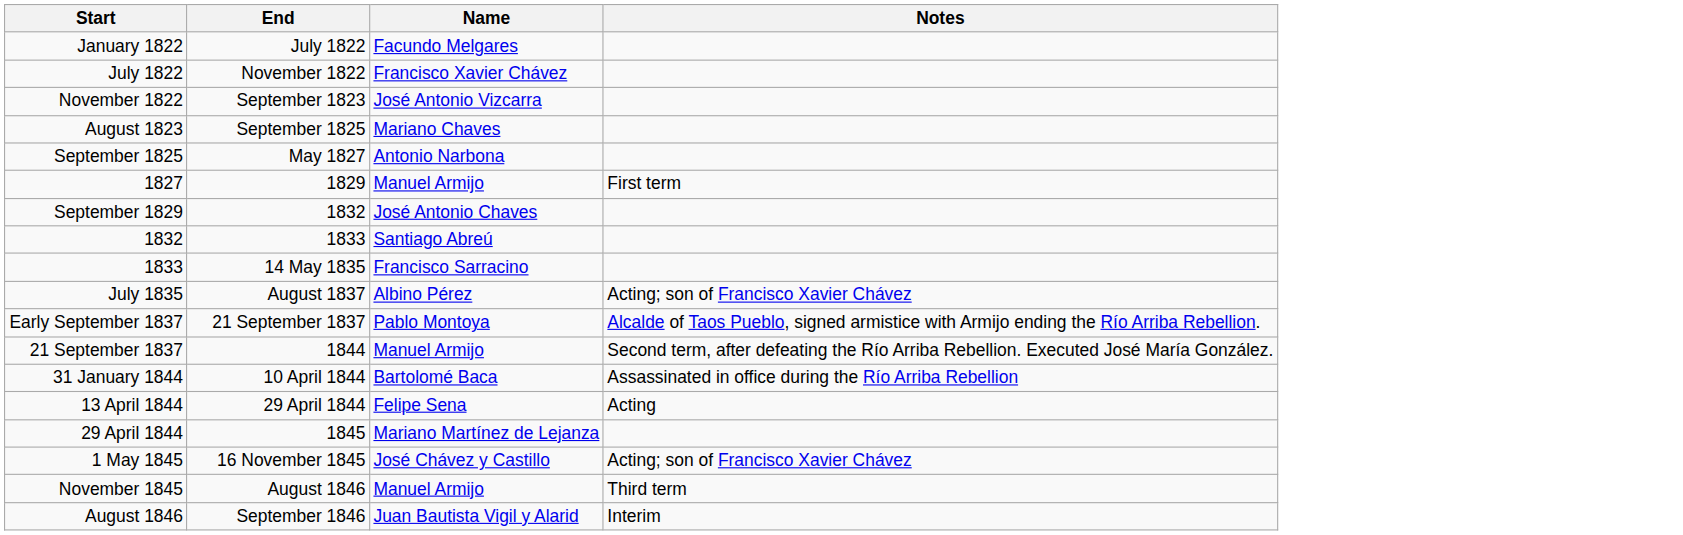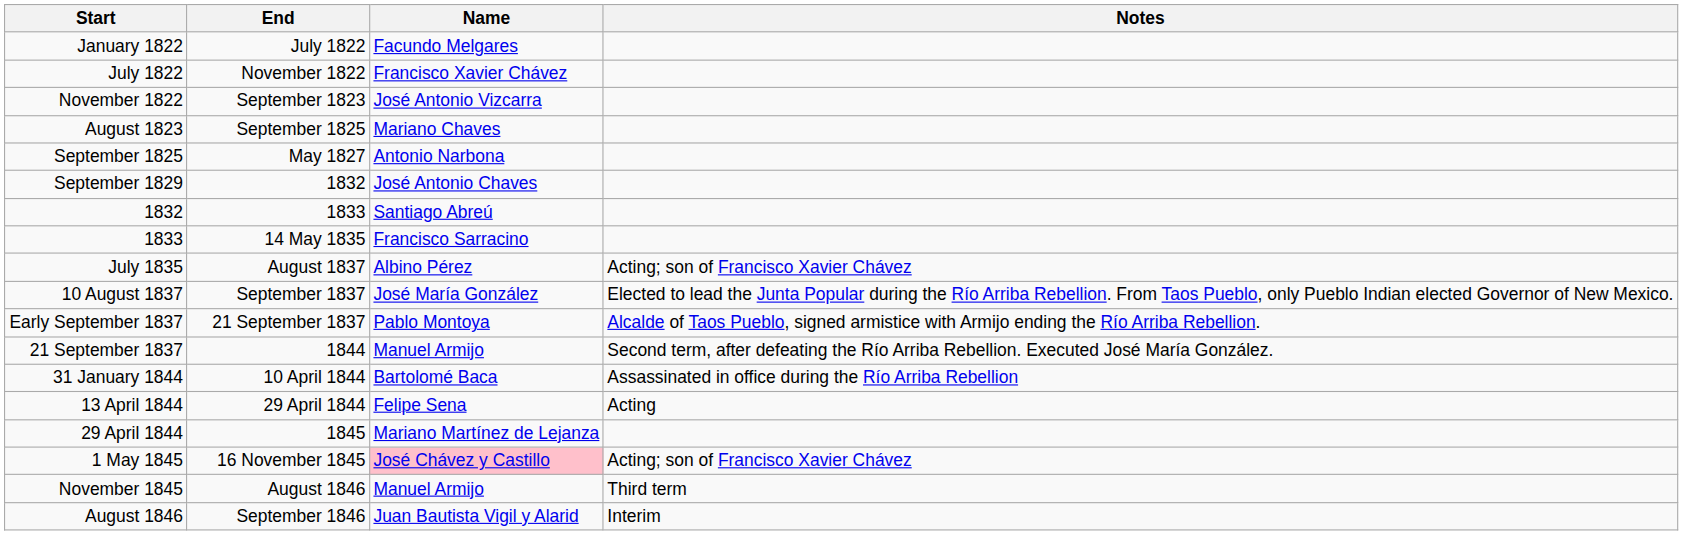 <table class=wikitable>
 <tr>
 <th style="width:10em">Start</th>
 <th style="width:10em">End</th>
 <th>Name</th>
 <th>Notes</th>
 </tr>
 <tr>
 <td style="text-align:right">January 1822</td>
 <td style="text-align:right">July 1822</td>
 <td><a href='#'>Facundo Melgares</a></td>
 <td></td>
 </tr>
 <tr>
 <td style="text-align:right">July 1822</td>
 <td style="text-align:right">November 1822</td>
 <td><a href='#'>Francisco Xavier Chávez</a></td>
 <td></td>
 </tr>
 <tr>
 <td style="text-align:right">November 1822</td>
 <td style="text-align:right">September 1823</td>
 <td><a href='#'>José Antonio Vizcarra</a></td>
 <td></td>
 </tr>
 <tr>
 <td style="text-align:right">August 1823</td>
 <td style="text-align:right">September 1825</td>
 <td><a href='#'>Mariano Chaves</a></td>
 <td></td>
 </tr>
 <tr>
 <td style="text-align:right">September 1825</td>
 <td style="text-align:right">May 1827</td>
 <td><a href='#'>Antonio Narbona</a></td>
 <td></td>
 </tr>
 <tr>
-<td style="text-align:right">1827</td>
-<td style="text-align:right">1829</td>
-<td><a href='#'>Manuel Armijo</a></td>
-<td>First term</td>
-</tr>
-<tr>
 <td style="text-align:right">September 1829</td>
 <td style="text-align:right">1832</td>
 <td><a href='#'>José Antonio Chaves</a></td>
 <td></td>
 </tr>
 <tr>
 <td style="text-align:right">1832</td>
 <td style="text-align:right">1833</td>
 <td><a href='#'>Santiago Abreú</a></td>
 <td></td>
 </tr>
 <tr>
 <td style="text-align:right">1833</td>
 <td style="text-align:right">14 May 1835</td>
 <td><a href='#'>Francisco Sarracino</a></td>
 <td></td>
 </tr>
 <tr>
 <td style="text-align:right">July 1835</td>
 <td style="text-align:right">August 1837</td>
 <td><a href='#'>Albino Pérez</a></td>
 <td>Acting; son of <a href='#'>Francisco Xavier Chávez</a></td>
+</tr>
+<tr>
+<td style="text-align:right">10 August 1837</td>
+<td style="text-align:right">September 1837</td>
+<td><a href='#'>José María González</a></td>
+<td>Elected to lead the <a href='#'>Junta Popular</a> during the <a href='#'>Río Arriba Rebellion</a>. From <a href='#'>Taos Pueblo</a>, only Pueblo Indian elected Governor of New Mexico.</td>
 </tr>
 <tr>
 <td style="text-align:right">Early September 1837</td>
 <td style="text-align:right">21 September 1837</td>
 <td><a href='#'>Pablo Montoya</a></td>
 <td><a href='#'>Alcalde</a> of <a href='#'>Taos Pueblo</a>, signed armistice with Armijo ending the <a href='#'>Río Arriba Rebellion</a>.</td>
 </tr>
 <tr>
 <td style="text-align:right">21 September 1837</td>
 <td style="text-align:right">1844</td>
 <td><a href='#'>Manuel Armijo</a></td>
 <td>Second term, after defeating the Río Arriba Rebellion. Executed José María González.</td>
 </tr>
 <tr>
 <td style="text-align:right">31 January 1844</td>
 <td style="text-align:right">10 April 1844</td>
 <td><a href='#'>Bartolomé Baca</a></td>
 <td>Assassinated in office during the <a href='#'>Río Arriba Rebellion</a></td>
 </tr>
 <tr>
 <td style="text-align:right">13 April 1844</td>
 <td style="text-align:right">29 April 1844</td>
 <td><a href='#'>Felipe Sena</a></td>
 <td>Acting</td>
 </tr>
 <tr>
 <td style="text-align:right">29 April 1844</td>
 <td style="text-align:right">1845</td>
 <td><a href='#'>Mariano Martínez de Lejanza</a></td>
 <td></td>
 </tr>
 <tr>
 <td style="text-align:right">1 May 1845</td>
 <td style="text-align:right">16 November 1845</td>
-<td><a href='#'>José Chávez y Castillo</a></td>
+<td style="background: pink;"><a href='#'>José Chávez y Castillo</a></td>
 <td>Acting; son of <a href='#'>Francisco Xavier Chávez</a></td>
 </tr>
 <tr>
 <td style="text-align:right">November 1845</td>
 <td style="text-align:right">August 1846</td>
 <td><a href='#'>Manuel Armijo</a></td>
 <td>Third term</td>
 </tr>
 <tr>
 <td style="text-align:right">August 1846</td>
 <td style="text-align:right">September 1846</td>
 <td><a href='#'>Juan Bautista Vigil y Alarid</a></td>
 <td>Interim</td>
 </tr>
 </table>
